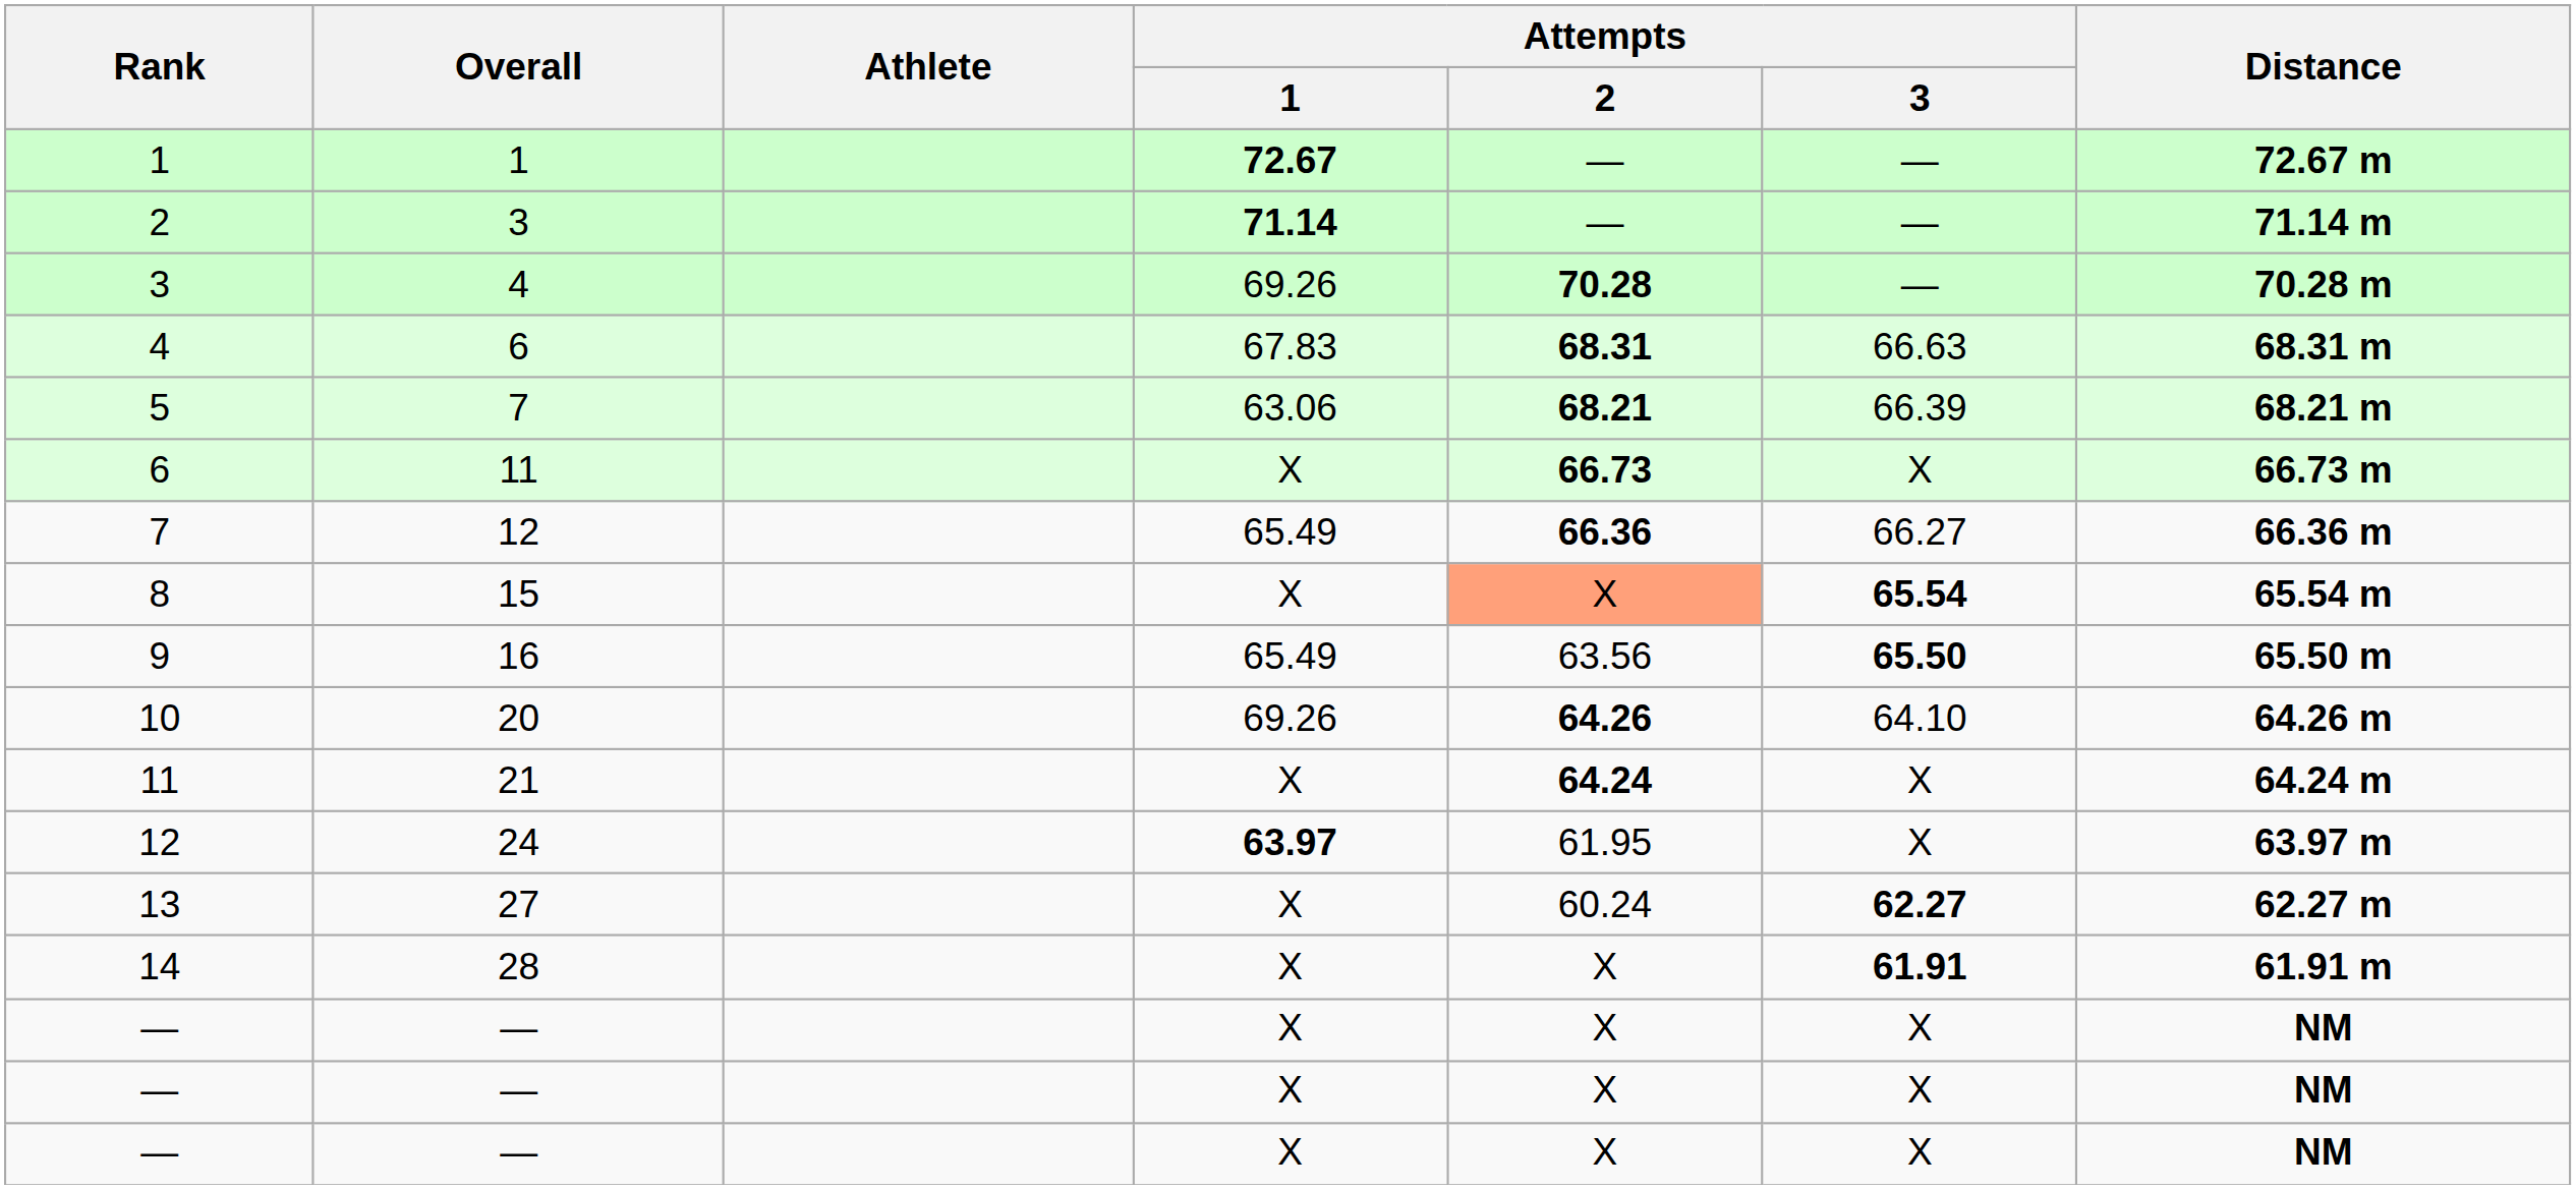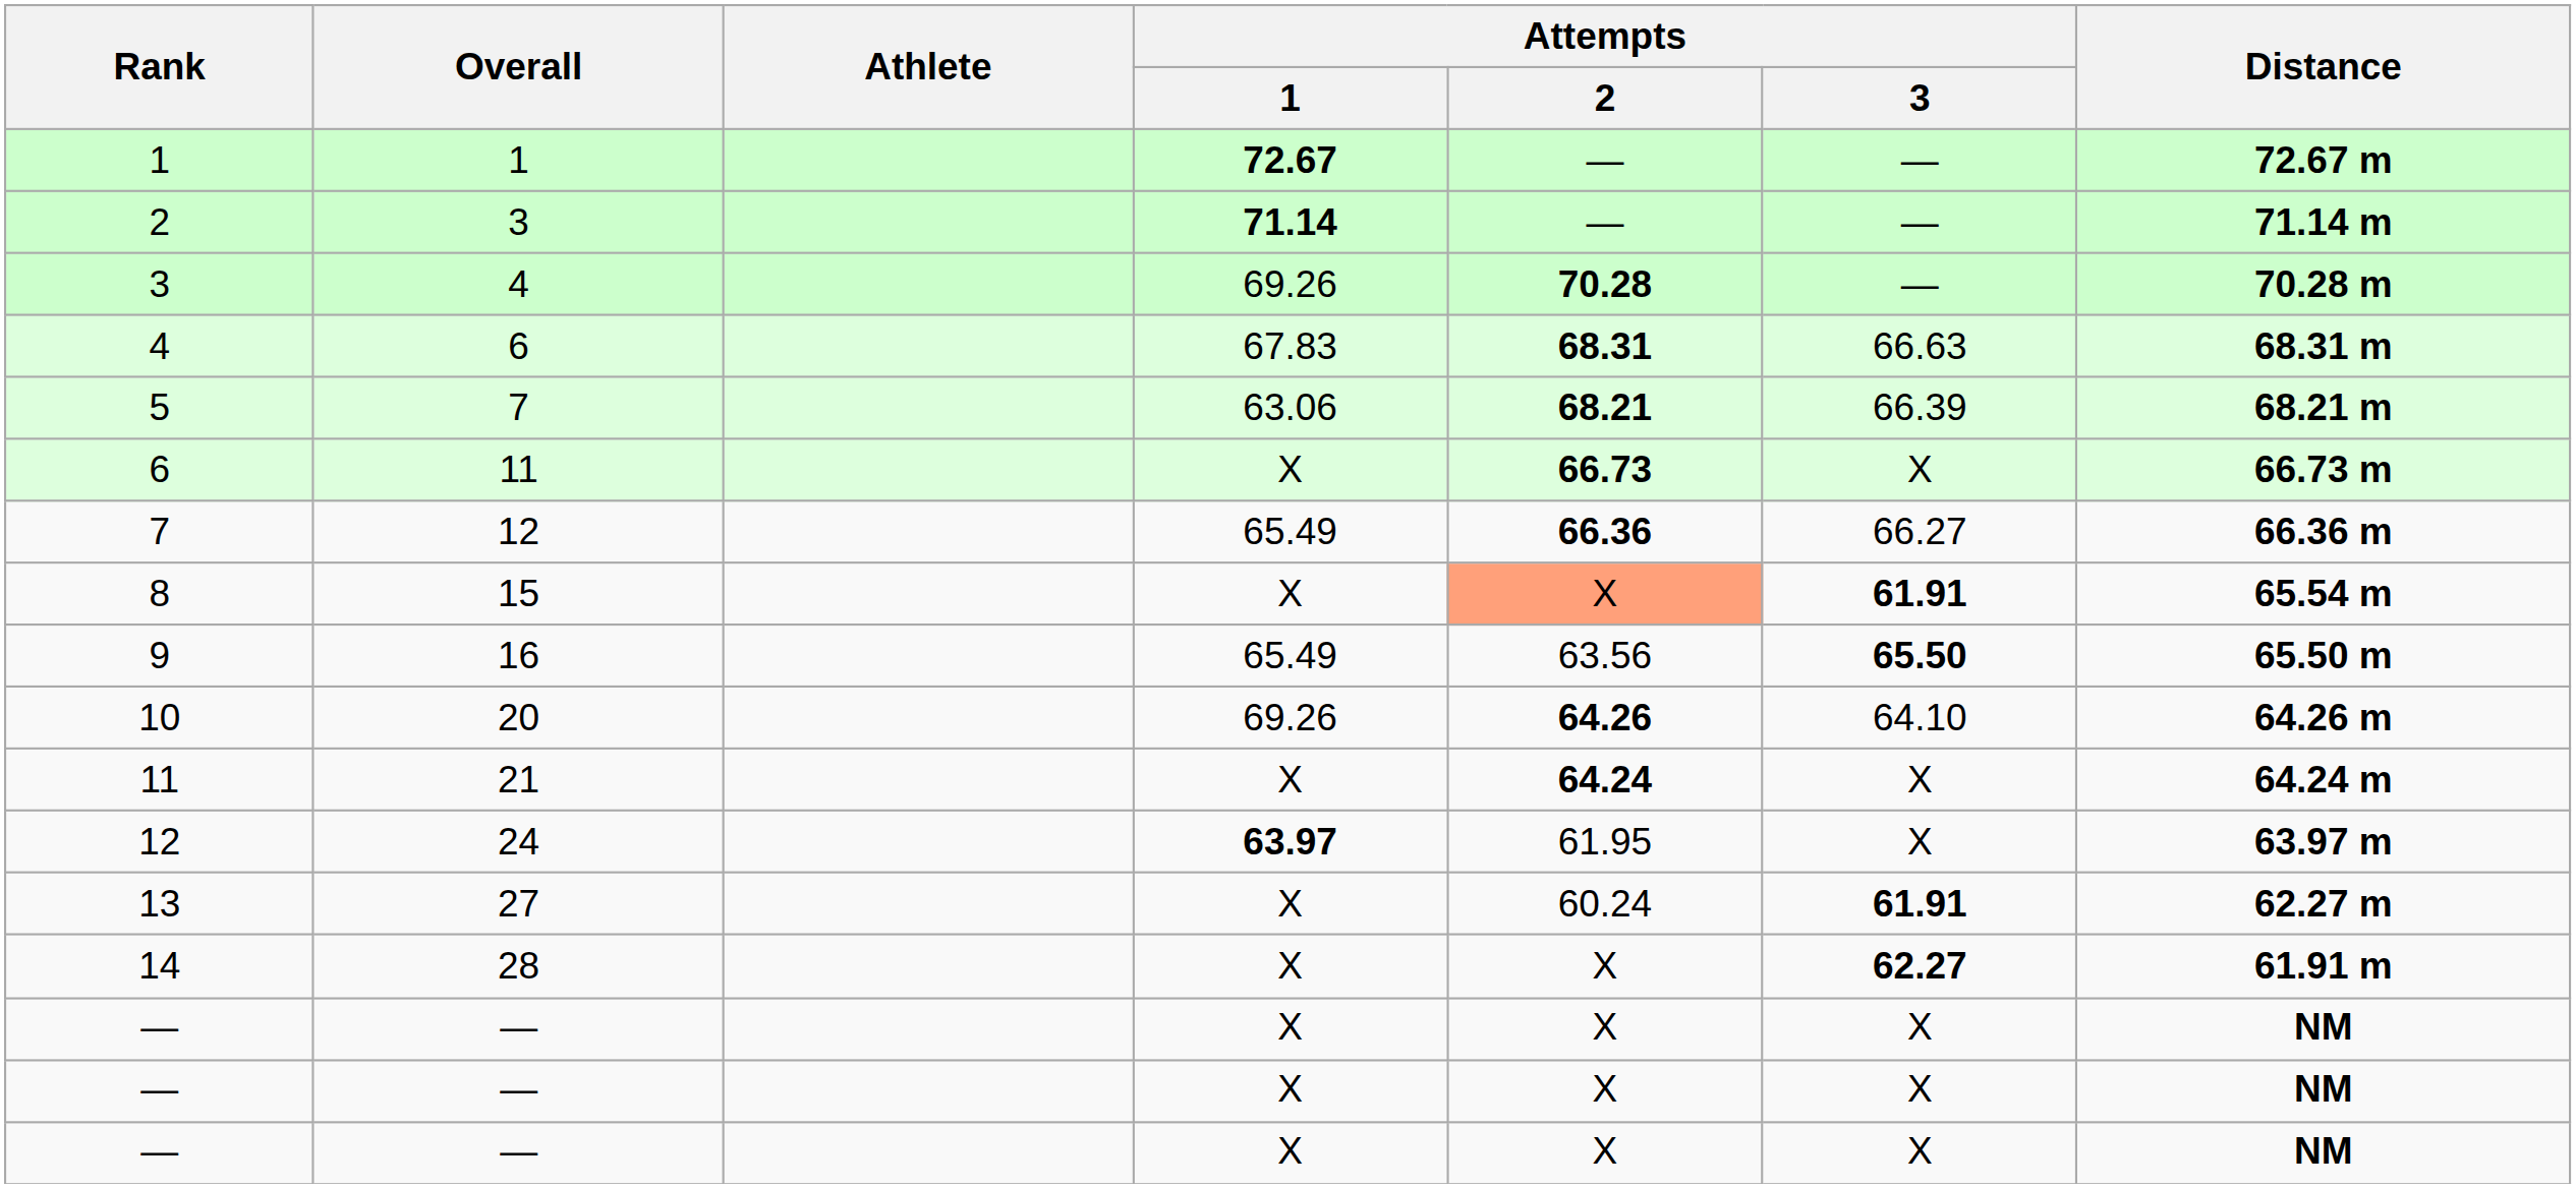 <table class="wikitable" style=" text-align:center; font-size:110%;" width="95%">
 <tr>
 <th rowspan="2">Rank</th>
 <th rowspan="2">Overall</th>
 <th rowspan="2">Athlete</th>
 <th colspan="3">Attempts</th>
 <th rowspan="2">Distance</th>
 </tr>
 <tr>
 <th>1</th>
 <th>2</th>
 <th>3</th>
 </tr>
 <tr style="background:#ccffcc;">
 <td>1</td>
 <td>1</td>
 <td align=left></td>
 <td><strong>72.67</strong></td>
 <td>—</td>
 <td>—</td>
 <td><strong>72.67 m</strong></td>
 </tr>
 <tr style="background:#ccffcc;">
 <td>2</td>
 <td>3</td>
 <td align=left></td>
 <td><strong>71.14</strong></td>
 <td>—</td>
 <td>—</td>
 <td><strong>71.14 m</strong></td>
 </tr>
 <tr style="background:#ccffcc;">
 <td>3</td>
 <td>4</td>
 <td align=left></td>
 <td>69.26</td>
 <td><strong>70.28</strong></td>
 <td>—</td>
 <td><strong>70.28 m</strong></td>
 </tr>
 <tr style="background:#ddffdd;">
 <td>4</td>
 <td>6</td>
 <td align=left></td>
 <td>67.83</td>
 <td><strong>68.31</strong></td>
 <td>66.63</td>
 <td><strong>68.31 m</strong></td>
 </tr>
 <tr style="background:#ddffdd;">
 <td>5</td>
 <td>7</td>
 <td align=left></td>
 <td>63.06</td>
 <td><strong>68.21</strong></td>
 <td>66.39</td>
 <td><strong>68.21 m</strong></td>
 </tr>
 <tr style="background:#ddffdd;">
 <td>6</td>
 <td>11</td>
 <td align=left></td>
 <td>X</td>
 <td><strong>66.73</strong></td>
 <td>X</td>
 <td><strong>66.73 m</strong></td>
 </tr>
 <tr>
 <td>7</td>
 <td>12</td>
 <td align=left></td>
 <td>65.49</td>
 <td><strong>66.36</strong></td>
 <td>66.27</td>
 <td><strong>66.36 m</strong></td>
 </tr>
 <tr>
 <td>8</td>
 <td>15</td>
 <td align=left></td>
 <td>X</td>
 <td style="background: lightsalmon;">X</td>
-<td><strong>65.54</strong></td>
+<td><strong>61.91</strong></td>
 <td><strong>65.54 m</strong></td>
 </tr>
 <tr>
 <td>9</td>
 <td>16</td>
 <td align=left></td>
 <td>65.49</td>
 <td>63.56</td>
 <td><strong>65.50</strong></td>
 <td><strong>65.50 m</strong></td>
 </tr>
 <tr>
 <td>10</td>
 <td>20</td>
 <td align=left></td>
 <td>69.26</td>
 <td><strong>64.26</strong></td>
 <td>64.10</td>
 <td><strong>64.26 m</strong></td>
 </tr>
 <tr>
 <td>11</td>
 <td>21</td>
 <td align=left></td>
 <td>X</td>
 <td><strong>64.24</strong></td>
 <td>X</td>
 <td><strong>64.24 m</strong></td>
 </tr>
 <tr>
 <td>12</td>
 <td>24</td>
 <td align=left></td>
 <td><strong>63.97</strong></td>
 <td>61.95</td>
 <td>X</td>
 <td><strong>63.97 m</strong></td>
 </tr>
 <tr>
 <td>13</td>
 <td>27</td>
 <td align=left></td>
 <td>X</td>
 <td>60.24</td>
-<td><strong>62.27</strong></td>
+<td><strong>61.91</strong></td>
 <td><strong>62.27 m</strong></td>
 </tr>
 <tr>
 <td>14</td>
 <td>28</td>
 <td align=left></td>
 <td>X</td>
 <td>X</td>
-<td><strong>61.91</strong></td>
+<td><strong>62.27</strong></td>
 <td><strong>61.91 m</strong></td>
 </tr>
 <tr>
 <td>—</td>
 <td>—</td>
 <td align=left></td>
 <td>X</td>
 <td>X</td>
 <td>X</td>
 <td><strong>NM</strong></td>
 </tr>
 <tr>
 <td>—</td>
 <td>—</td>
 <td align=left></td>
 <td>X</td>
 <td>X</td>
 <td>X</td>
 <td><strong>NM</strong></td>
 </tr>
 <tr>
 <td>—</td>
 <td>—</td>
 <td align=left></td>
 <td>X</td>
 <td>X</td>
 <td>X</td>
 <td><strong>NM</strong></td>
 </tr>
 </table>
